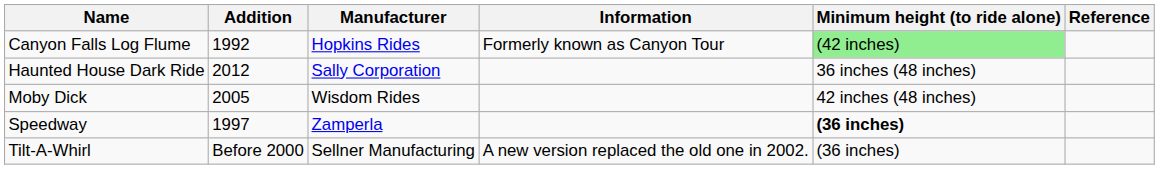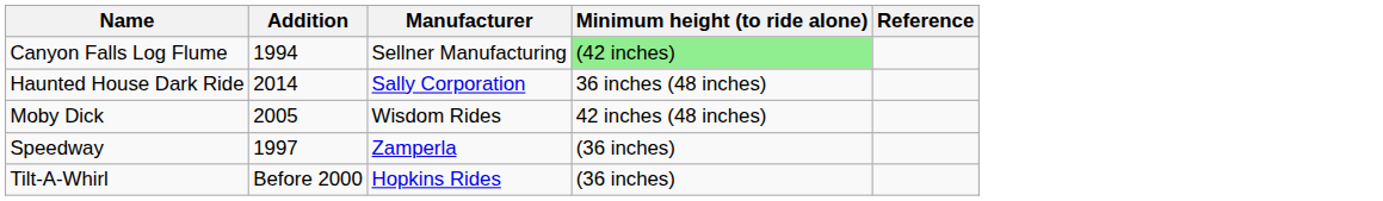 <table class="wikitable sortable">
 <tr>
 <th>Name</th>
 <th>Addition</th>
 <th>Manufacturer</th>
-<th>Information</th>
 <th>Minimum height (to ride alone)</th>
 <th>Reference</th>
 </tr>
 <tr>
 <td>Canyon Falls Log Flume</td>
-<td>1992</td>
-<td><a href='#'>Hopkins Rides</a></td>
-<td>Formerly known as Canyon Tour</td>
+<td>1994</td>
+<td>Sellner Manufacturing</td>
 <td style="background: lightgreen;">(42 inches)</td>
 <td></td>
 </tr>
 <tr>
 <td>Haunted House Dark Ride</td>
-<td>2012</td>
+<td>2014</td>
 <td><a href='#'>Sally Corporation</a></td>
-<td></td>
 <td>36 inches (48 inches)</td>
 <td></td>
 </tr>
 <tr>
 <td>Moby Dick</td>
 <td>2005</td>
 <td>Wisdom Rides</td>
-<td></td>
 <td>42 inches (48 inches)</td>
 <td></td>
 </tr>
 <tr>
 <td>Speedway</td>
 <td>1997</td>
 <td><a href='#'>Zamperla</a></td>
-<td></td>
-<td><strong>(36 inches)</strong></td>
+<td>(36 inches)</td>
 <td></td>
 </tr>
 <tr>
 <td>Tilt-A-Whirl</td>
 <td>Before 2000</td>
-<td>Sellner Manufacturing</td>
-<td>A new version replaced the old one in 2002.</td>
+<td><a href='#'>Hopkins Rides</a></td>
 <td>(36 inches)</td>
 <td></td>
 </tr>
 </table>
